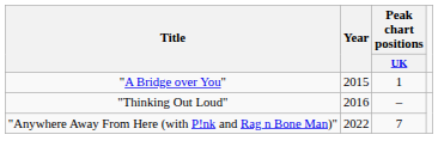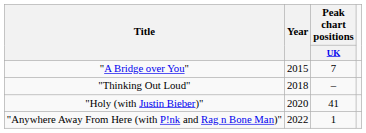 <table class="wikitable plainrowheaders" style="text-align:center;">
 <tr>
 <th scope="col" rowspan="2">Title</th>
 <th scope="col" rowspan="2">Year</th>
 <th scope="col" colspan="1">Peak chart positions</th>
 </tr>
 <tr>
 <th scope="col" style="width:3em;font-size:85%;"><a href='#'>UK</a></th>
 </tr>
 <tr>
 <td>"<a href='#'>A Bridge over You</a>"</td>
 <td>2015</td>
-<td>1</td>
+<td>7</td>
 <td></td>
 </tr>
 <tr>
 <td>"Thinking Out Loud"</td>
-<td>2016</td>
+<td>2018</td>
 <td>–</td>
+</tr>
+<tr>
+<td>"Holy (with <a href='#'>Justin Bieber</a>)"</td>
+<td>2020</td>
+<td>41</td>
+<td></td>
 </tr>
 <tr>
 <td>"Anywhere Away From Here (with <a href='#'>P!nk</a> and <a href='#'>Rag n Bone Man</a>)"</td>
 <td>2022</td>
-<td>7</td>
+<td>1</td>
 </tr>
 </table>
